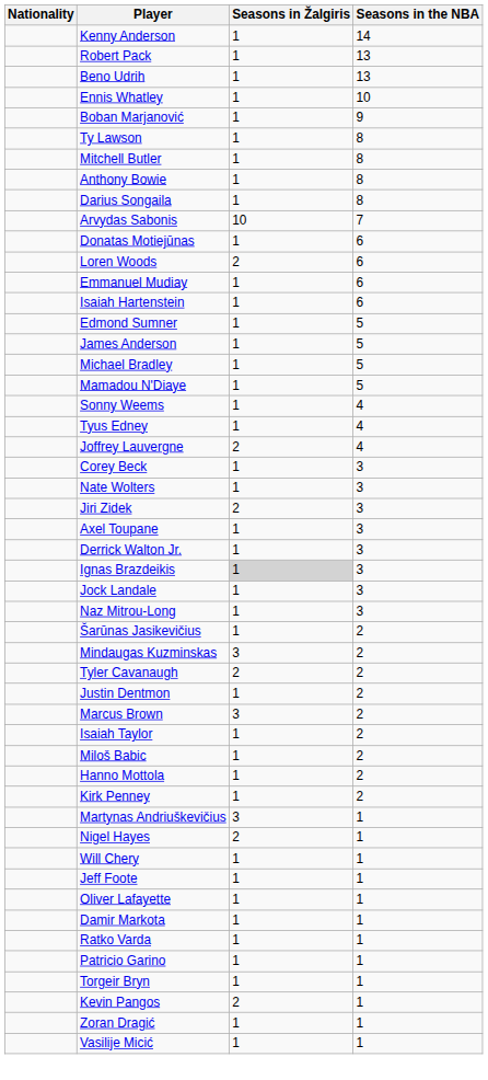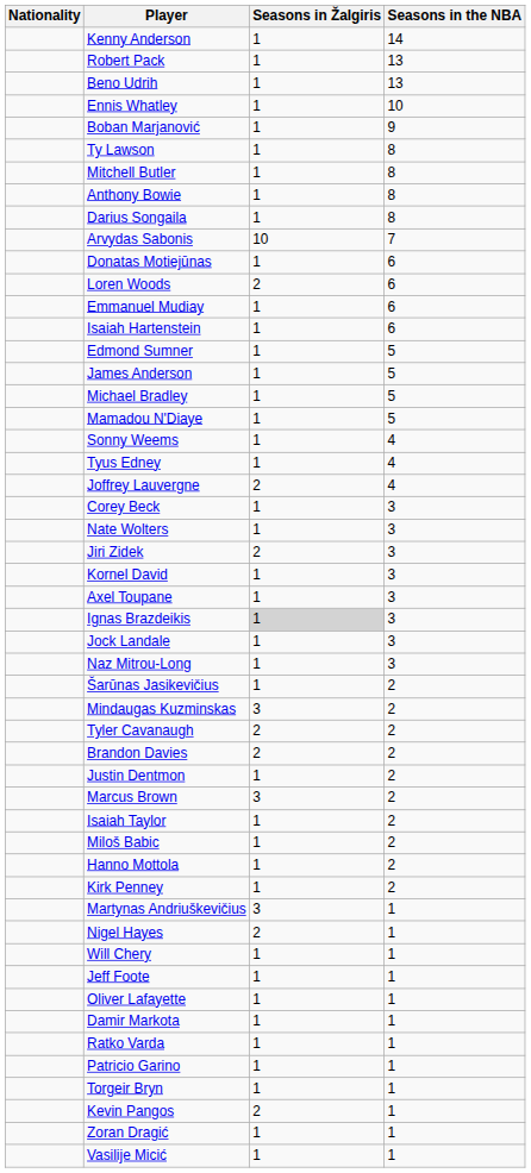 <table class="wikitable sortable">
 <tr>
 <th>Nationality</th>
 <th>Player</th>
 <th>Seasons in Žalgiris</th>
 <th>Seasons in the NBA</th>
 </tr>
 <tr>
 <td></td>
 <td><a href='#'>Kenny Anderson</a></td>
 <td>1</td>
 <td>14</td>
 </tr>
 <tr>
 <td></td>
 <td><a href='#'>Robert Pack</a></td>
 <td>1</td>
 <td>13</td>
 </tr>
 <tr>
 <td></td>
 <td><a href='#'>Beno Udrih</a></td>
 <td>1</td>
 <td>13</td>
 </tr>
 <tr>
 <td></td>
 <td><a href='#'>Ennis Whatley</a></td>
 <td>1</td>
 <td>10</td>
 </tr>
 <tr>
 <td></td>
 <td><a href='#'>Boban Marjanović</a></td>
 <td>1</td>
 <td>9</td>
 </tr>
 <tr>
 <td></td>
 <td><a href='#'>Ty Lawson</a></td>
 <td>1</td>
 <td>8</td>
 </tr>
 <tr>
 <td></td>
 <td><a href='#'>Mitchell Butler</a></td>
 <td>1</td>
 <td>8</td>
 </tr>
 <tr>
 <td></td>
 <td><a href='#'>Anthony Bowie</a></td>
 <td>1</td>
 <td>8</td>
 </tr>
 <tr>
 <td></td>
 <td><a href='#'>Darius Songaila</a></td>
 <td>1</td>
 <td>8</td>
 </tr>
 <tr>
 <td></td>
 <td><a href='#'>Arvydas Sabonis</a></td>
 <td>10</td>
 <td>7</td>
 </tr>
 <tr>
 <td></td>
 <td><a href='#'>Donatas Motiejūnas</a></td>
 <td>1</td>
 <td>6</td>
 </tr>
 <tr>
 <td></td>
 <td><a href='#'>Loren Woods</a></td>
 <td>2</td>
 <td>6</td>
 </tr>
 <tr>
 <td></td>
 <td><a href='#'>Emmanuel Mudiay</a></td>
 <td>1</td>
 <td>6</td>
 </tr>
 <tr>
 <td></td>
 <td><a href='#'>Isaiah Hartenstein</a></td>
 <td>1</td>
 <td>6</td>
 </tr>
 <tr>
 <td></td>
 <td><a href='#'>Edmond Sumner</a></td>
 <td>1</td>
 <td>5</td>
 </tr>
 <tr>
 <td></td>
 <td><a href='#'>James Anderson</a></td>
 <td>1</td>
 <td>5</td>
 </tr>
 <tr>
 <td></td>
 <td><a href='#'>Michael Bradley</a></td>
 <td>1</td>
 <td>5</td>
 </tr>
 <tr>
 <td></td>
 <td><a href='#'>Mamadou N'Diaye</a></td>
 <td>1</td>
 <td>5</td>
 </tr>
 <tr>
 <td></td>
 <td><a href='#'>Sonny Weems</a></td>
 <td>1</td>
 <td>4</td>
 </tr>
 <tr>
 <td></td>
 <td><a href='#'>Tyus Edney</a></td>
 <td>1</td>
 <td>4</td>
 </tr>
 <tr>
 <td></td>
 <td><a href='#'>Joffrey Lauvergne</a></td>
 <td>2</td>
 <td>4</td>
 </tr>
 <tr>
 <td></td>
 <td><a href='#'>Corey Beck</a></td>
 <td>1</td>
 <td>3</td>
 </tr>
 <tr>
 <td></td>
 <td><a href='#'>Nate Wolters</a></td>
 <td>1</td>
 <td>3</td>
 </tr>
 <tr>
 <td></td>
 <td><a href='#'>Jiri Zidek</a></td>
 <td>2</td>
 <td>3</td>
 </tr>
 <tr>
 <td></td>
-<td><a href='#'>Axel Toupane</a></td>
+<td><a href='#'>Kornel David</a></td>
 <td>1</td>
 <td>3</td>
 </tr>
 <tr>
 <td></td>
-<td><a href='#'>Derrick Walton Jr.</a></td>
+<td><a href='#'>Axel Toupane</a></td>
 <td>1</td>
 <td>3</td>
 </tr>
 <tr>
 <td></td>
 <td><a href='#'>Ignas Brazdeikis</a></td>
 <td style="background: lightgrey;">1</td>
 <td>3</td>
 </tr>
 <tr>
 <td></td>
 <td><a href='#'>Jock Landale</a></td>
 <td>1</td>
 <td>3</td>
 </tr>
 <tr>
 <td></td>
 <td><a href='#'>Naz Mitrou-Long</a></td>
 <td>1</td>
 <td>3</td>
 </tr>
 <tr>
 <td></td>
 <td><a href='#'>Šarūnas Jasikevičius</a></td>
 <td>1</td>
 <td>2</td>
 </tr>
 <tr>
 <td></td>
 <td><a href='#'>Mindaugas Kuzminskas</a></td>
 <td>3</td>
 <td>2</td>
 </tr>
 <tr>
 <td></td>
 <td><a href='#'>Tyler Cavanaugh</a></td>
+<td>2</td>
+<td>2</td>
+</tr>
+<tr>
+<td></td>
+<td><a href='#'>Brandon Davies</a></td>
 <td>2</td>
 <td>2</td>
 </tr>
 <tr>
 <td></td>
 <td><a href='#'>Justin Dentmon</a></td>
 <td>1</td>
 <td>2</td>
 </tr>
 <tr>
 <td></td>
 <td><a href='#'>Marcus Brown</a></td>
 <td>3</td>
 <td>2</td>
 </tr>
 <tr>
 <td></td>
 <td><a href='#'>Isaiah Taylor</a></td>
 <td>1</td>
 <td>2</td>
 </tr>
 <tr>
 <td></td>
 <td><a href='#'>Miloš Babic</a></td>
 <td>1</td>
 <td>2</td>
 </tr>
 <tr>
 <td></td>
 <td><a href='#'>Hanno Mottola</a></td>
 <td>1</td>
 <td>2</td>
 </tr>
 <tr>
 <td></td>
 <td><a href='#'>Kirk Penney</a></td>
 <td>1</td>
 <td>2</td>
 </tr>
 <tr>
 <td></td>
 <td><a href='#'>Martynas Andriuškevičius</a></td>
 <td>3</td>
 <td>1</td>
 </tr>
 <tr>
 <td></td>
 <td><a href='#'>Nigel Hayes</a></td>
 <td>2</td>
 <td>1</td>
 </tr>
 <tr>
 <td></td>
 <td><a href='#'>Will Chery</a></td>
 <td>1</td>
 <td>1</td>
 </tr>
 <tr>
 <td></td>
 <td><a href='#'>Jeff Foote</a></td>
 <td>1</td>
 <td>1</td>
 </tr>
 <tr>
 <td></td>
 <td><a href='#'>Oliver Lafayette</a></td>
 <td>1</td>
 <td>1</td>
 </tr>
 <tr>
 <td></td>
 <td><a href='#'>Damir Markota</a></td>
 <td>1</td>
 <td>1</td>
 </tr>
 <tr>
 <td></td>
 <td><a href='#'>Ratko Varda</a></td>
 <td>1</td>
 <td>1</td>
 </tr>
 <tr>
 <td></td>
 <td><a href='#'>Patricio Garino</a></td>
 <td>1</td>
 <td>1</td>
 </tr>
 <tr>
 <td></td>
 <td><a href='#'>Torgeir Bryn</a></td>
 <td>1</td>
 <td>1</td>
 </tr>
 <tr>
 <td></td>
 <td><a href='#'>Kevin Pangos</a></td>
 <td>2</td>
 <td>1</td>
 </tr>
 <tr>
 <td></td>
 <td><a href='#'>Zoran Dragić</a></td>
 <td>1</td>
 <td>1</td>
 </tr>
 <tr>
 <td></td>
 <td><a href='#'>Vasilije Micić</a></td>
 <td>1</td>
 <td>1</td>
 </tr>
 </table>
